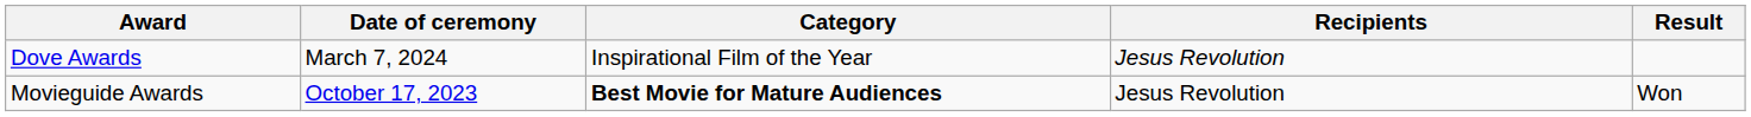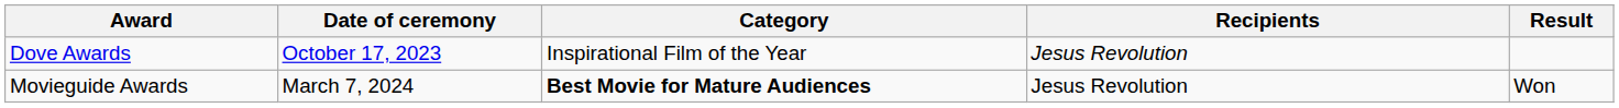 <table class="wikitable sortable plainrowheaders" style="width: 99%;">
 <tr>
 <th scope="col">Award</th>
 <th scope="col">Date of ceremony</th>
 <th scope="col">Category</th>
 <th scope="col" style="width:30%;">Recipients</th>
 <th scope="col">Result</th>
 </tr>
 <tr>
 <td><a href='#'>Dove Awards</a></td>
-<td>March 7, 2024</td>
+<td><a href='#'>October 17, 2023</a></td>
 <td>Inspirational Film of the Year</td>
 <td><em>Jesus Revolution</em></td>
 <td></td>
 </tr>
 <tr>
 <td>Movieguide Awards</td>
-<td><a href='#'>October 17, 2023</a></td>
+<td>March 7, 2024</td>
 <td><strong>Best Movie for Mature Audiences</strong></td>
 <td>Jesus Revolution</td>
 <td>Won </td>
 </tr>
 </table>
